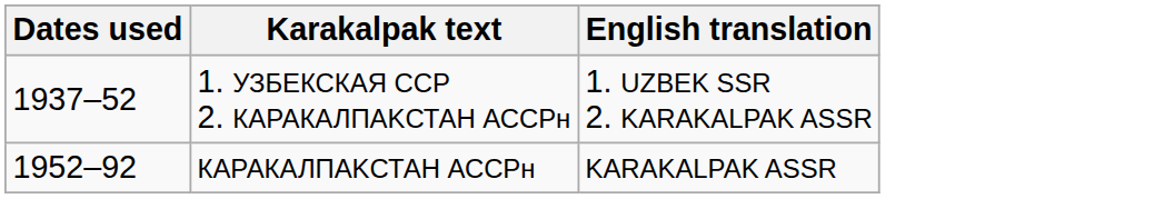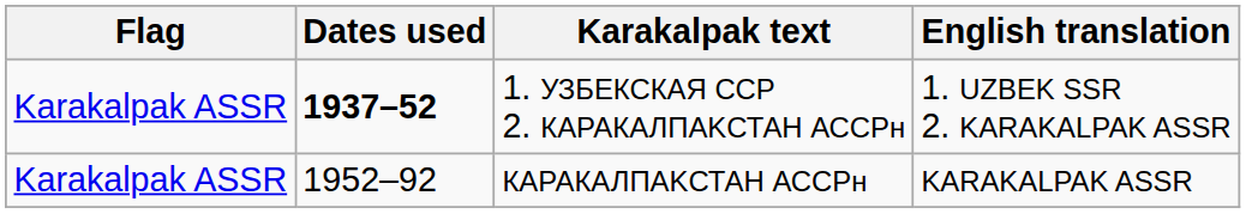 <table class="wikitable sortable noresize">
 <tr>
+<th>Flag</th>
 <th>Dates used</th>
 <th>Karakalpak text</th>
 <th>English translation</th>
 </tr>
 <tr>
-<td>1937–52</td>
+<td> <a href='#'>Karakalpak ASSR</a></td>
+<td><strong>1937–52</strong></td>
 <td>1. <small>УЗБЕКСКАЯ CCP</small><br>2. <small>КАРАКАЛПAKСТАН АССРн</small></td>
 <td>1. <small>UZBEK SSR</small><br>2. <small>KARAKALPAK ASSR</small></td>
 </tr>
 <tr>
+<td> <a href='#'>Karakalpak ASSR</a></td>
 <td>1952–92</td>
 <td><small>КАРАКАЛПAKСТАН АССРн</small></td>
 <td><small>KARAKALPAK ASSR</small></td>
 </tr>
 </table>
